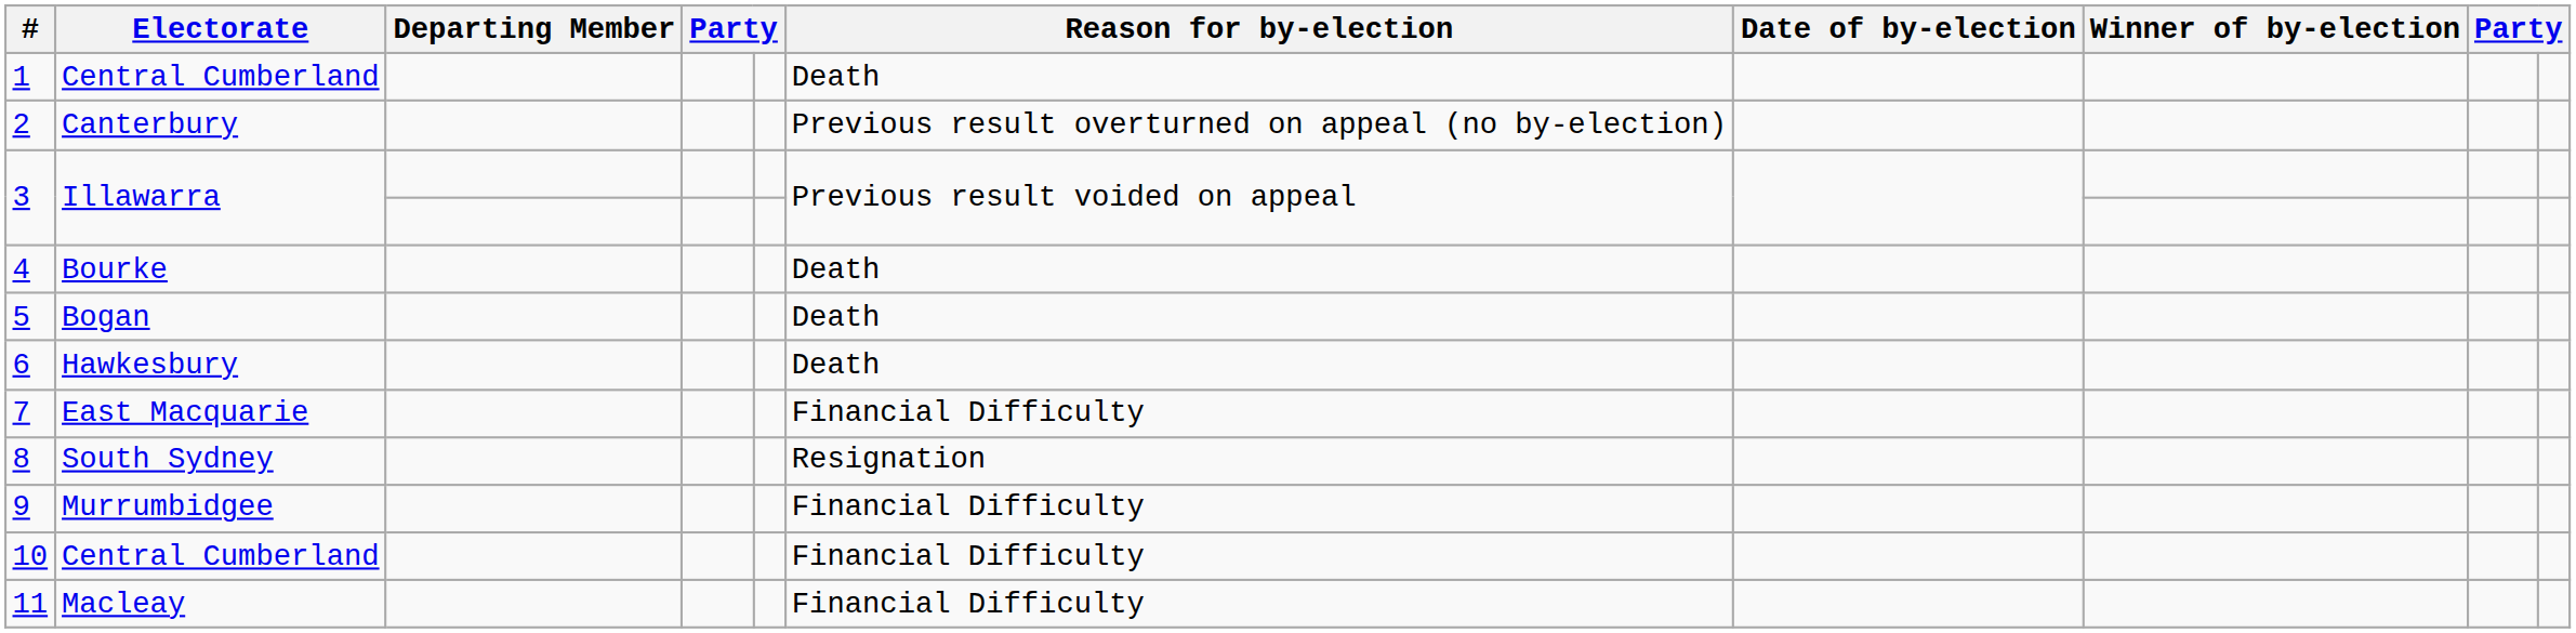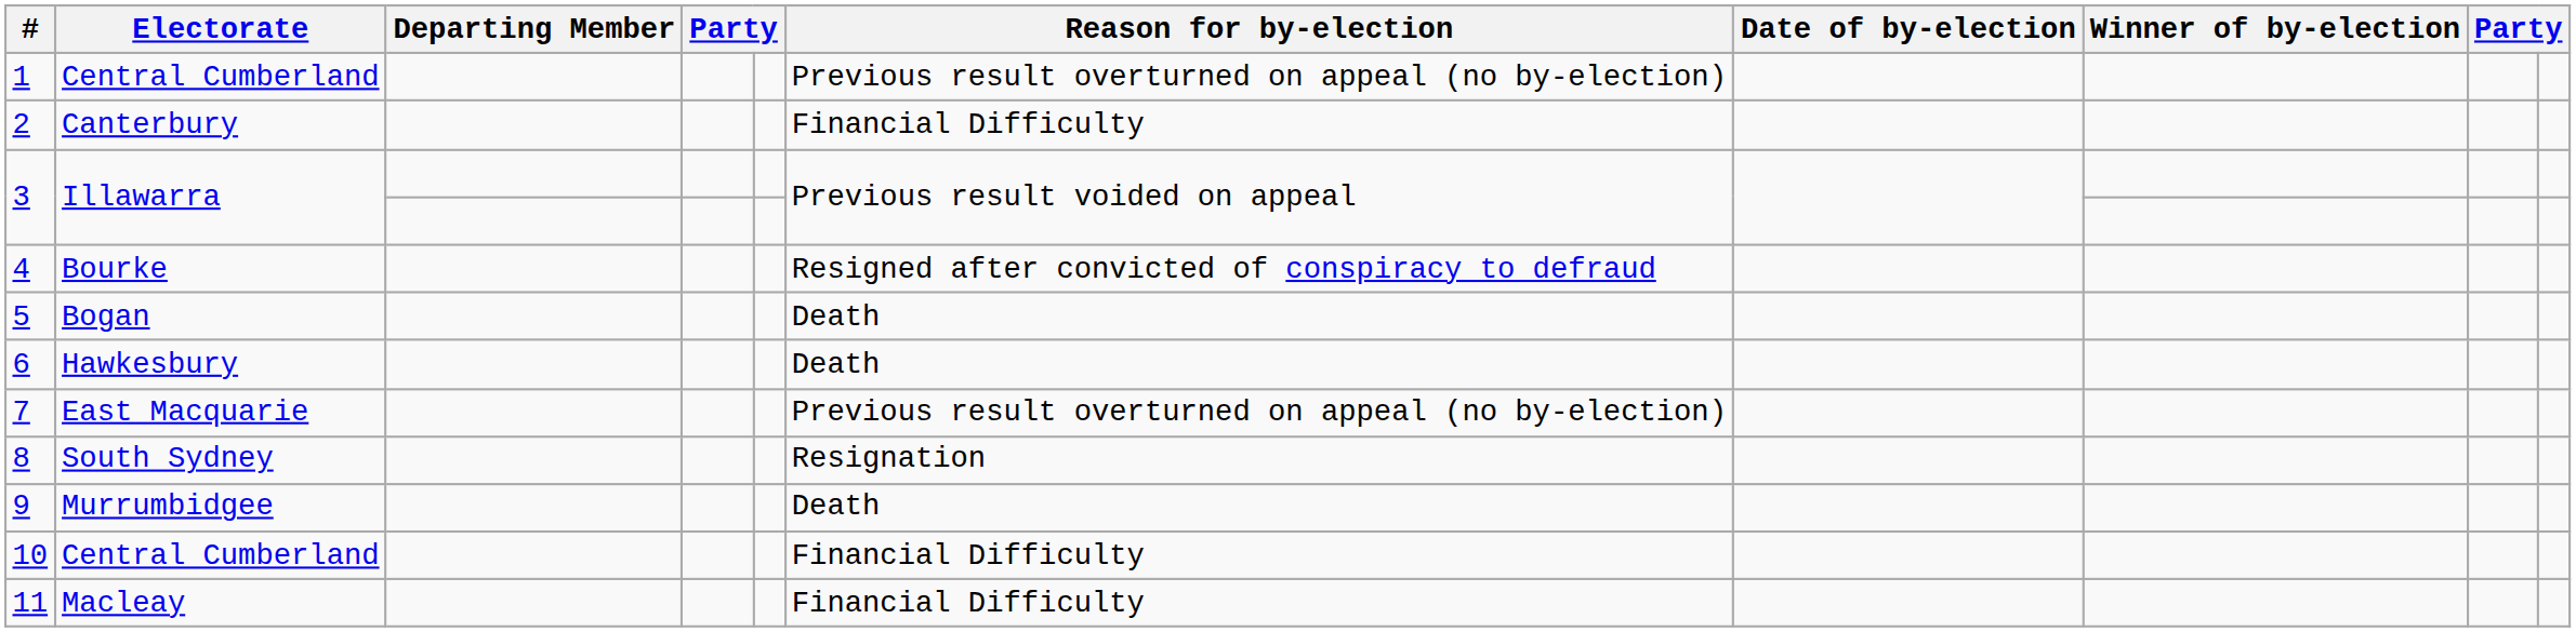 <table class="wikitable sortable">
 <tr>
 <th>#</th>
 <th><a href='#'>Electorate</a></th>
 <th>Departing Member</th>
 <th colspan=2><a href='#'>Party</a></th>
 <th>Reason for by-election</th>
 <th>Date of by-election</th>
 <th>Winner of by-election</th>
 <th colspan=2><a href='#'>Party</a></th>
 </tr>
 <tr>
 <td><a href='#'>1</a></td>
 <td><a href='#'>Central Cumberland</a></td>
 <td></td>
 <td> </td>
 <td></td>
-<td>Death</td>
+<td>Previous result overturned on appeal (no by-election)</td>
 <td></td>
 <td></td>
 <td> </td>
 <td></td>
 </tr>
 <tr>
 <td><a href='#'>2</a></td>
 <td><a href='#'>Canterbury</a></td>
 <td></td>
 <td> </td>
 <td></td>
-<td>Previous result overturned on appeal (no by-election)</td>
+<td>Financial Difficulty</td>
 <td></td>
 <td></td>
 <td> </td>
 <td></td>
 </tr>
 <tr>
 <td rowspan="2"><a href='#'>3</a></td>
 <td rowspan="2"><a href='#'>Illawarra</a></td>
 <td></td>
 <td> </td>
 <td></td>
 <td rowspan="2">Previous result voided on appeal</td>
 <td rowspan="2"></td>
 <td></td>
 <td> </td>
 <td></td>
 </tr>
 <tr>
 <td></td>
 <td> </td>
 <td></td>
 <td></td>
 <td> </td>
 <td></td>
 </tr>
 <tr>
 <td><a href='#'>4</a></td>
 <td><a href='#'>Bourke</a></td>
 <td></td>
 <td> </td>
 <td></td>
-<td>Death</td>
+<td>Resigned after convicted of <a href='#'>conspiracy to defraud</a></td>
 <td></td>
 <td></td>
 <td> </td>
 <td></td>
 </tr>
 <tr>
 <td><a href='#'>5</a></td>
 <td><a href='#'>Bogan</a></td>
 <td></td>
 <td> </td>
 <td></td>
 <td>Death</td>
 <td></td>
 <td></td>
 <td> </td>
 <td></td>
 </tr>
 <tr>
 <td><a href='#'>6</a></td>
 <td><a href='#'>Hawkesbury</a></td>
 <td></td>
 <td> </td>
 <td></td>
 <td>Death</td>
 <td></td>
 <td></td>
 <td> </td>
 <td></td>
 </tr>
 <tr>
 <td><a href='#'>7</a></td>
 <td><a href='#'>East Macquarie</a></td>
 <td></td>
 <td> </td>
 <td></td>
-<td>Financial Difficulty</td>
+<td>Previous result overturned on appeal (no by-election)</td>
 <td></td>
 <td></td>
 <td> </td>
 <td></td>
 </tr>
 <tr>
 <td><a href='#'>8</a></td>
 <td><a href='#'>South Sydney</a></td>
 <td></td>
 <td> </td>
 <td></td>
 <td>Resignation</td>
 <td></td>
 <td></td>
 <td> </td>
 <td></td>
 </tr>
 <tr>
 <td><a href='#'>9</a></td>
 <td><a href='#'>Murrumbidgee</a></td>
 <td></td>
 <td> </td>
 <td></td>
-<td>Financial Difficulty</td>
+<td>Death</td>
 <td></td>
 <td></td>
 <td> </td>
 <td></td>
 </tr>
 <tr>
 <td><a href='#'>10</a></td>
 <td><a href='#'>Central Cumberland</a></td>
 <td></td>
 <td> </td>
 <td></td>
 <td>Financial Difficulty</td>
 <td></td>
 <td></td>
 <td> </td>
 <td></td>
 </tr>
 <tr>
 <td><a href='#'>11</a></td>
 <td><a href='#'>Macleay</a></td>
 <td></td>
 <td> </td>
 <td></td>
 <td>Financial Difficulty</td>
 <td></td>
 <td></td>
 <td> </td>
 <td></td>
 </tr>
 </table>
